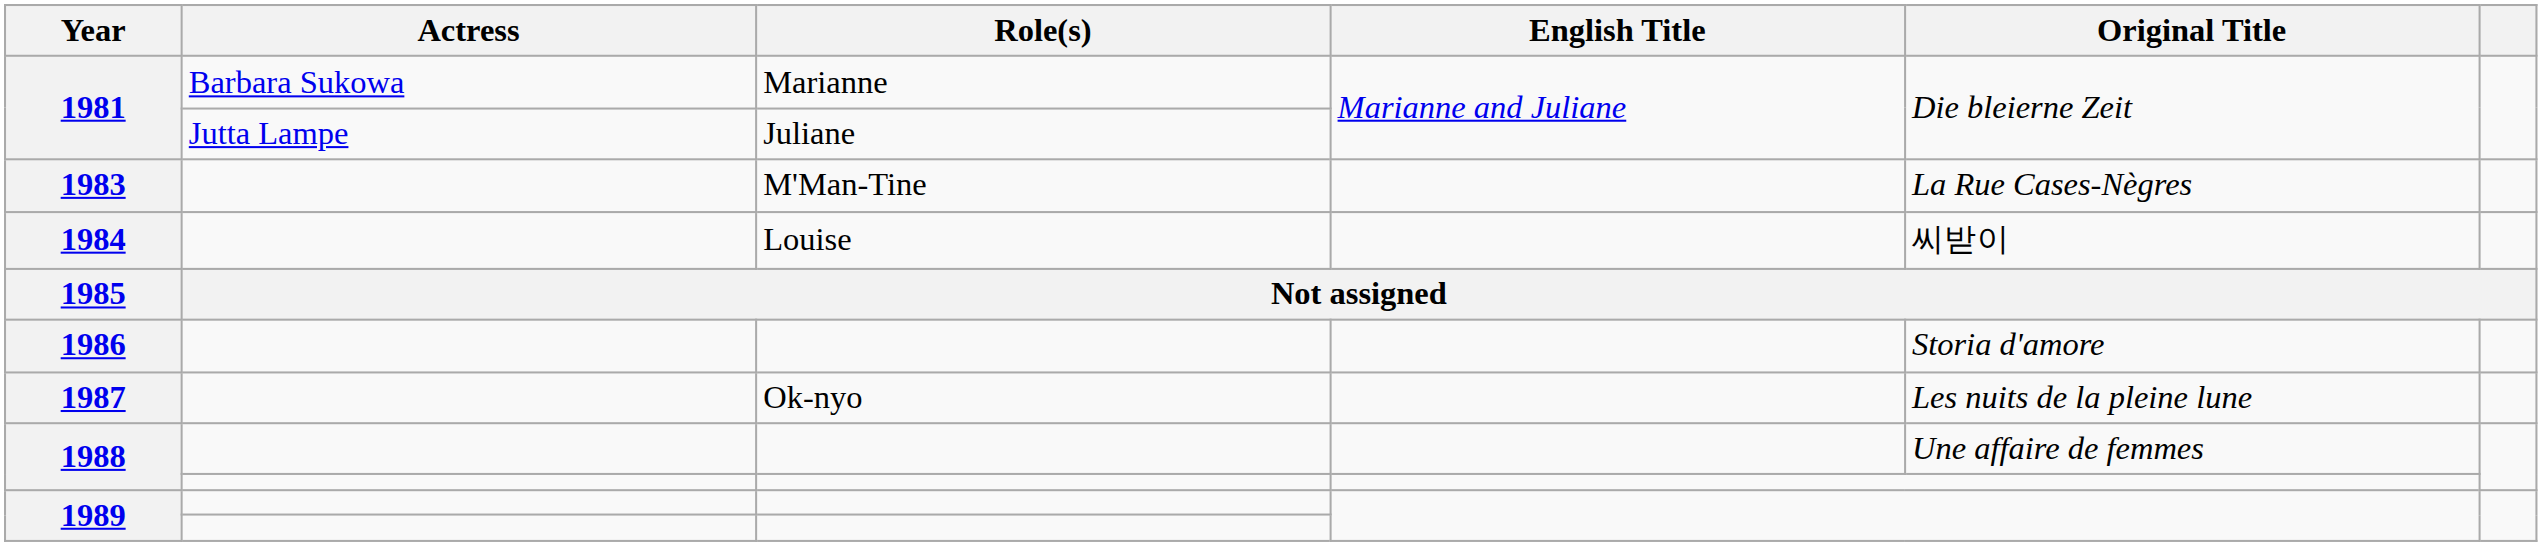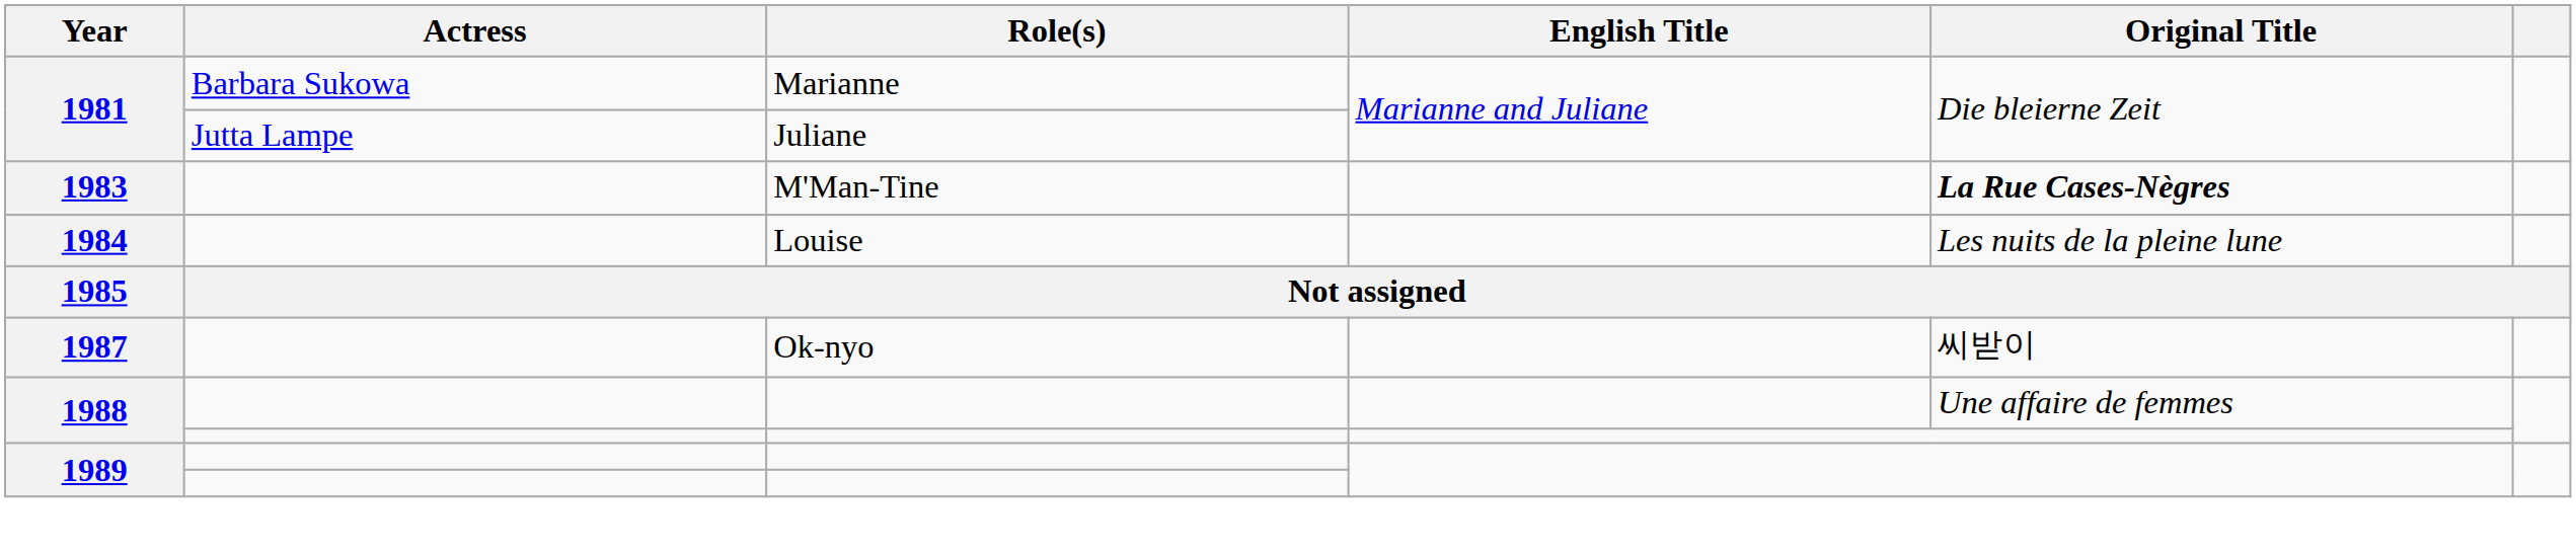 <table class="wikitable unsortable">
 <tr>
 <th scope="col" style="width:3%;">Year</th>
 <th scope="col" style="width:10%;">Actress</th>
 <th scope="col" style="width:10%;">Role(s)</th>
 <th scope="col" style="width:10%;">English Title</th>
 <th scope="col" style="width:10%;">Original Title</th>
 <th scope="col" style="width:1%;" class="unsortable"></th>
 </tr>
 <tr>
 <th rowspan="2," scope="row" style="text-align:center" ,><a href='#'>1981</a></th>
 <td> <a href='#'>Barbara Sukowa</a></td>
 <td>Marianne</td>
 <td rowspan="2"><em><a href='#'>Marianne and Juliane</a></em></td>
 <td rowspan="2"><em>Die bleierne Zeit</em></td>
 <td rowspan="2" style="text-align:center" ,></td>
 </tr>
 <tr>
 <td> <a href='#'>Jutta Lampe</a></td>
 <td>Juliane</td>
 </tr>
 <tr>
 <th scope="row" style="text-align:center"><a href='#'>1983</a></th>
 <td> </td>
 <td>M'Man-Tine</td>
 <td></td>
-<td><em>La Rue Cases-Nègres</em></td>
+<td><strong><em>La Rue Cases-Nègres</em></strong></td>
 <td style="text-align:center"></td>
 </tr>
 <tr>
 <th scope="row" style="text-align:center"><a href='#'>1984</a></th>
 <td> </td>
 <td>Louise</td>
 <td></td>
-<td>씨받이</td>
+<td><em>Les nuits de la pleine lune</em></td>
 <td style="text-align:center"></td>
 </tr>
 <tr>
 <th scope="row" style="text-align:center"><a href='#'>1985</a></th>
 <th colspan="5">Not assigned</th>
 </tr>
 <tr>
-<th scope="row" style="text-align:center"><a href='#'>1986</a></th>
-<td> </td>
-<td></td>
-<td></td>
-<td><em>Storia d'amore</em></td>
-<td style="text-align:center"></td>
-</tr>
-<tr>
 <th scope="row" style="text-align:center"><a href='#'>1987</a></th>
 <td> </td>
 <td>Ok-nyo</td>
 <td></td>
-<td><em>Les nuits de la pleine lune</em></td>
+<td>씨받이</td>
 <td style="text-align:center"></td>
 </tr>
 <tr>
 <th rowspan="2" scope="row" style="text-align:center"><a href='#'>1988</a></th>
 <td> </td>
 <td></td>
 <td></td>
 <td><em>Une affaire de femmes</em></td>
 <td rowspan="2" style="text-align:center"></td>
 </tr>
 <tr>
 <td> </td>
 <td></td>
 <td colspan="2"></td>
 </tr>
 <tr>
 <th scope="row" style="text-align:center" rowspan="2"><a href='#'>1989</a></th>
 <td> </td>
 <td></td>
 <td rowspan="2" colspan="2"></td>
 <td rowspan="2" style="text-align:center"></td>
 </tr>
 <tr>
 <td> </td>
 <td></td>
 </tr>
 </table>
